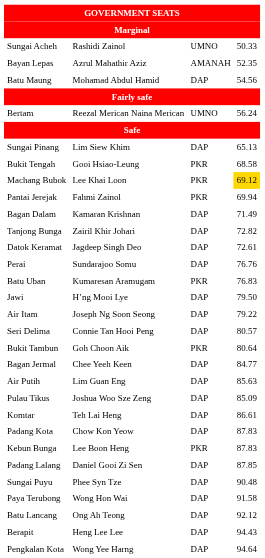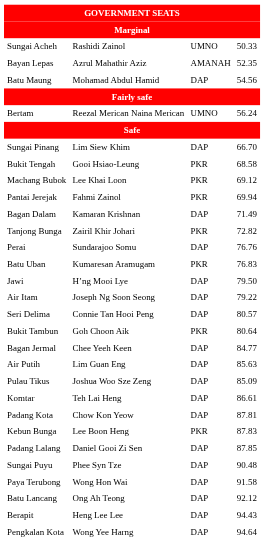 <table class="toccolours" cellpadding="5" cellspacing="0" style="float:left; margin-right:.5em; margin-top:.4em; font-size:90%;">
 <tr>
 <td colspan="4"  style="text-align:center; background:red;color:white;"><strong>GOVERNMENT SEATS</strong></td>
 </tr>
 <tr>
 <td colspan="4"  style="text-align:center; background:red;color:white;"><strong>Marginal</strong></td>
 </tr>
 <tr>
 <td>Sungai Acheh</td>
 <td>Rashidi Zainol</td>
 <td>UMNO</td>
 <td style="text-align:center;">50.33</td>
 </tr>
 <tr>
 <td>Bayan Lepas</td>
 <td>Azrul Mahathir Aziz</td>
 <td>AMANAH</td>
 <td style="text-align:center;">52.35</td>
 </tr>
 <tr>
 <td>Batu Maung</td>
 <td>Mohamad Abdul Hamid</td>
 <td>DAP</td>
 <td style="text-align:center;">54.56</td>
 </tr>
 <tr>
 <td colspan="4"  style="text-align:center; background:red;color:white;"><strong>Fairly safe</strong></td>
 </tr>
 <tr>
 <td>Bertam</td>
 <td>Reezal Merican Naina Merican</td>
 <td>UMNO</td>
 <td style="text-align:center;">56.24</td>
 </tr>
 <tr>
 <td colspan="4"  style="text-align:center; background:red;color:white;"><strong>Safe</strong></td>
 </tr>
 <tr>
 <td>Sungai Pinang</td>
 <td>Lim Siew Khim</td>
 <td>DAP</td>
-<td style="text-align:center;">65.13</td>
+<td style="text-align:center;">66.70</td>
 </tr>
 <tr>
 <td>Bukit Tengah</td>
 <td>Gooi Hsiao-Leung</td>
 <td>PKR</td>
 <td style="text-align:center;">68.58</td>
 </tr>
 <tr>
 <td>Machang Bubok</td>
 <td>Lee Khai Loon</td>
 <td>PKR</td>
-<td style="background: gold; text-align:center;">69.12</td>
+<td style="text-align:center;">69.12</td>
 </tr>
 <tr>
 <td>Pantai Jerejak</td>
 <td>Fahmi Zainol</td>
 <td>PKR</td>
 <td style="text-align:center;">69.94</td>
 </tr>
 <tr>
 <td>Bagan Dalam</td>
 <td>Kamaran Krishnan</td>
 <td>DAP</td>
 <td style="text-align:center;">71.49</td>
 </tr>
 <tr>
 <td>Tanjong Bunga</td>
 <td>Zairil Khir Johari</td>
-<td>DAP</td>
+<td>PKR</td>
 <td style="text-align:center;">72.82</td>
-</tr>
-<tr>
-<td>Datok Keramat</td>
-<td>Jagdeep Singh Deo</td>
-<td>DAP</td>
-<td style="text-align:center;">72.61</td>
 </tr>
 <tr>
 <td>Perai</td>
 <td>Sundarajoo Somu</td>
 <td>DAP</td>
 <td style="text-align:center;">76.76</td>
 </tr>
 <tr>
 <td>Batu Uban</td>
 <td>Kumaresan Aramugam</td>
 <td>PKR</td>
 <td style="text-align:center;">76.83</td>
 </tr>
 <tr>
 <td>Jawi</td>
 <td>H’ng Mooi Lye</td>
 <td>DAP</td>
 <td style="text-align:center;">79.50</td>
 </tr>
 <tr>
 <td>Air Itam</td>
 <td>Joseph Ng Soon Seong</td>
 <td>DAP</td>
 <td style="text-align:center;">79.22</td>
 </tr>
 <tr>
 <td>Seri Delima</td>
 <td>Connie Tan Hooi Peng</td>
 <td>DAP</td>
 <td style="text-align:center;">80.57</td>
 </tr>
 <tr>
 <td>Bukit Tambun</td>
 <td>Goh Choon Aik</td>
 <td>PKR</td>
 <td style="text-align:center;">80.64</td>
 </tr>
 <tr>
 <td>Bagan Jermal</td>
 <td>Chee Yeeh Keen</td>
 <td>DAP</td>
 <td style="text-align:center;">84.77</td>
 </tr>
 <tr>
 <td>Air Putih</td>
 <td>Lim Guan Eng</td>
 <td>DAP</td>
 <td style="text-align:center;">85.63</td>
 </tr>
 <tr>
 <td>Pulau Tikus</td>
 <td>Joshua Woo Sze Zeng</td>
 <td>DAP</td>
 <td style="text-align:center;">85.09</td>
 </tr>
 <tr>
 <td>Komtar</td>
 <td>Teh Lai Heng</td>
 <td>DAP</td>
 <td style="text-align:center;">86.61</td>
 </tr>
 <tr>
 <td>Padang Kota</td>
 <td>Chow Kon Yeow</td>
 <td>DAP</td>
-<td style="text-align:center;">87.83</td>
+<td style="text-align:center;">87.81</td>
 </tr>
 <tr>
 <td>Kebun Bunga</td>
 <td>Lee Boon Heng</td>
 <td>PKR</td>
 <td style="text-align:center;">87.83</td>
 </tr>
 <tr>
 <td>Padang Lalang</td>
 <td>Daniel Gooi Zi Sen</td>
 <td>DAP</td>
 <td style="text-align:center;">87.85</td>
 </tr>
 <tr>
 <td>Sungai Puyu</td>
 <td>Phee Syn Tze</td>
 <td>DAP</td>
 <td style="text-align:center;">90.48</td>
 </tr>
 <tr>
 <td>Paya Terubong</td>
 <td>Wong Hon Wai</td>
 <td>DAP</td>
 <td style="text-align:center;">91.58</td>
 </tr>
 <tr>
 <td>Batu Lancang</td>
 <td>Ong Ah Teong</td>
 <td>DAP</td>
 <td style="text-align:center;">92.12</td>
 </tr>
 <tr>
 <td>Berapit</td>
 <td>Heng Lee Lee</td>
 <td>DAP</td>
 <td style="text-align:center;">94.43</td>
 </tr>
 <tr>
 <td>Pengkalan Kota</td>
 <td>Wong Yee Harng</td>
 <td>DAP</td>
 <td style="text-align:center;">94.64</td>
 </tr>
 <tr>
 </tr>
 </table>
